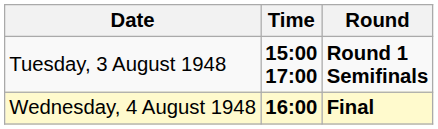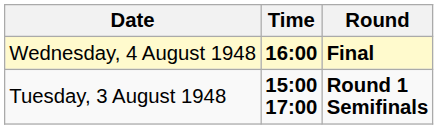 <table class="wikitable">
 <tr>
 <th>Date</th>
 <th>Time</th>
 <th>Round</th>
 </tr>
 <tr>
+<td style=background:lemonchiffon>Wednesday, 4 August 1948</td>
+<td style=background:lemonchiffon><strong>16:00</strong></td>
+<td style=background:lemonchiffon><strong>Final</strong></td>
+</tr>
+<tr>
 <td>Tuesday, 3 August 1948</td>
 <td><strong>15:00<br>17:00</strong></td>
 <td><strong>Round 1<br>Semifinals</strong></td>
 </tr>
-<tr>
-<td style=background:lemonchiffon>Wednesday, 4 August 1948</td>
-<td style=background:lemonchiffon><strong>16:00</strong></td>
-<td style=background:lemonchiffon><strong>Final</strong></td>
-</tr>
 </table>
